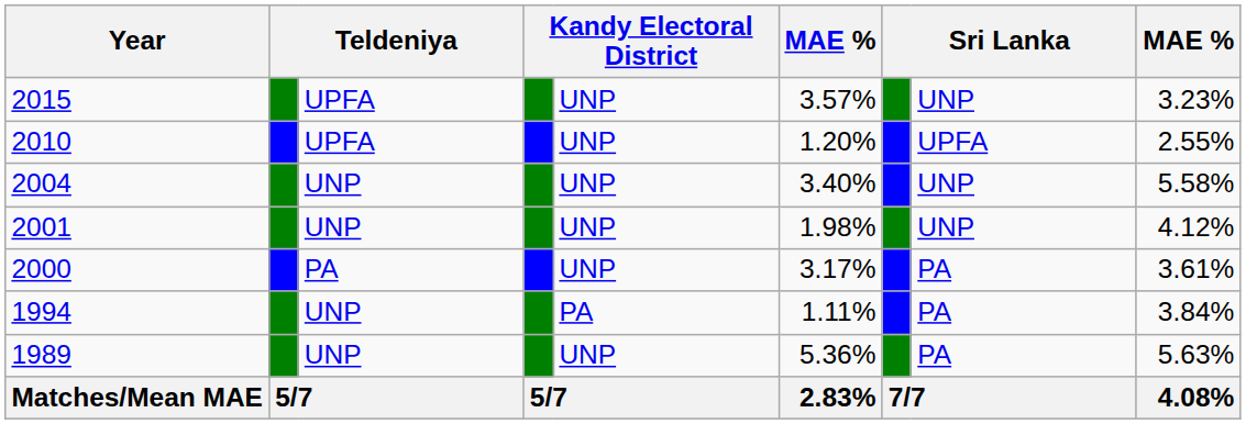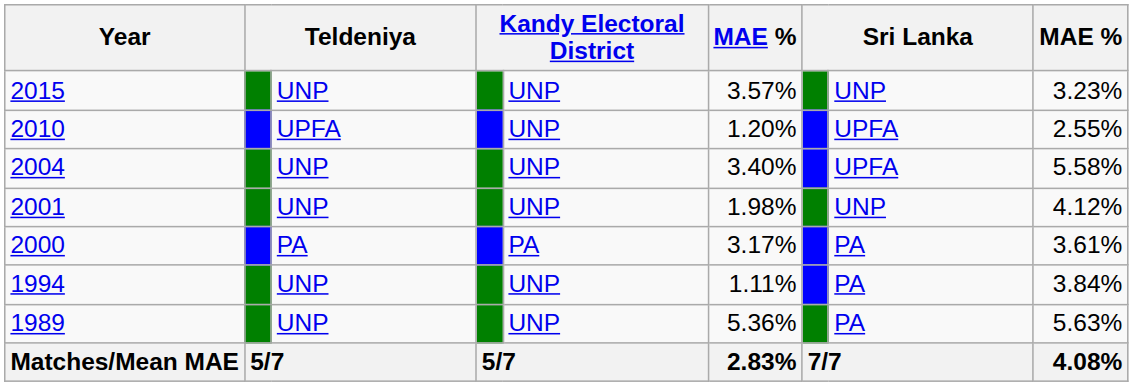 <table class="wikitable">
 <tr>
 <th>Year</th>
 <th colspan="2" width="144px">Teldeniya</th>
 <th colspan="2" width="144px"><a href='#'>Kandy Electoral District</a></th>
 <th><a href='#'>MAE</a> %</th>
 <th colspan="2" width="144px">Sri Lanka</th>
 <th>MAE %</th>
 </tr>
 <tr>
 <td><a href='#'>2015</a></td>
 <td style="background-color:green;" width="10px"></td>
-<td style="text-align:left;"><a href='#'>UPFA</a></td>
+<td style="text-align:left;"><a href='#'>UNP</a></td>
 <td style="background-color:green;" width="10px"></td>
 <td style="text-align:left;"><a href='#'>UNP</a></td>
 <td style="text-align:right;">3.57%</td>
 <td style="background-color:green;" width="10px"></td>
 <td style="text-align:left;"><a href='#'>UNP</a></td>
 <td style="text-align:right;">3.23%</td>
 </tr>
 <tr>
 <td><a href='#'>2010</a></td>
 <td style="background-color:blue;" width="10px"></td>
 <td style="text-align:left;"><a href='#'>UPFA</a></td>
 <td style="background-color:blue;" width="10px"></td>
 <td style="text-align:left;"><a href='#'>UNP</a></td>
 <td style="text-align:right;">1.20%</td>
 <td style="background-color:blue;" width="10px"></td>
 <td style="text-align:left;"><a href='#'>UPFA</a></td>
 <td style="text-align:right;">2.55%</td>
 </tr>
 <tr>
 <td><a href='#'>2004</a></td>
 <td style="background-color:green;" width="10px"></td>
 <td style="text-align:left;"><a href='#'>UNP</a></td>
 <td style="background-color:green;" width="10px"></td>
 <td style="text-align:left;"><a href='#'>UNP</a></td>
 <td style="text-align:right;">3.40%</td>
 <td style="background-color:blue;" width="10px"></td>
-<td style="text-align:left;"><a href='#'>UNP</a></td>
+<td style="text-align:left;"><a href='#'>UPFA</a></td>
 <td style="text-align:right;">5.58%</td>
 </tr>
 <tr>
 <td><a href='#'>2001</a></td>
 <td style="background-color:green;" width="10px"></td>
 <td style="text-align:left;"><a href='#'>UNP</a></td>
 <td style="background-color:green;" width="10px"></td>
 <td style="text-align:left;"><a href='#'>UNP</a></td>
 <td style="text-align:right;">1.98%</td>
 <td style="background-color:green;" width="10px"></td>
 <td style="text-align:left;"><a href='#'>UNP</a></td>
 <td style="text-align:right;">4.12%</td>
 </tr>
 <tr>
 <td><a href='#'>2000</a></td>
 <td style="background-color:blue;" width="10px"></td>
 <td style="text-align:left;"><a href='#'>PA</a></td>
 <td style="background-color:blue;" width="10px"></td>
-<td style="text-align:left;"><a href='#'>UNP</a></td>
+<td style="text-align:left;"><a href='#'>PA</a></td>
 <td style="text-align:right;">3.17%</td>
 <td style="background-color:blue;" width="10px"></td>
 <td style="text-align:left;"><a href='#'>PA</a></td>
 <td style="text-align:right;">3.61%</td>
 </tr>
 <tr>
 <td><a href='#'>1994</a></td>
 <td style="background-color:green;" width="10px"></td>
 <td style="text-align:left;"><a href='#'>UNP</a></td>
 <td style="background-color:green;" width="10px"></td>
-<td style="text-align:left;"><a href='#'>PA</a></td>
+<td style="text-align:left;"><a href='#'>UNP</a></td>
 <td style="text-align:right;">1.11%</td>
 <td style="background-color:blue;" width="10px"></td>
 <td style="text-align:left;"><a href='#'>PA</a></td>
 <td style="text-align:right;">3.84%</td>
 </tr>
 <tr>
 <td><a href='#'>1989</a></td>
 <td style="background-color:green;" width="10px"></td>
 <td style="text-align:left;"><a href='#'>UNP</a></td>
 <td style="background-color:green;" width="10px"></td>
 <td style="text-align:left;"><a href='#'>UNP</a></td>
 <td style="text-align:right;">5.36%</td>
 <td style="background-color:green;" width="10px"></td>
 <td style="text-align:left;"><a href='#'>PA</a></td>
 <td style="text-align:right;">5.63%</td>
 </tr>
 <tr>
 <th>Matches/Mean MAE</th>
 <th style="text-align:left;"colspan="2" width="144px">5/7</th>
 <th style="text-align:left;"colspan="2" width="144px">5/7</th>
 <th style="text-align:right;">2.83%</th>
 <th style="text-align:left;"colspan="2" width="144px">7/7</th>
 <th style="text-align:right;">4.08%</th>
 </tr>
 </table>
